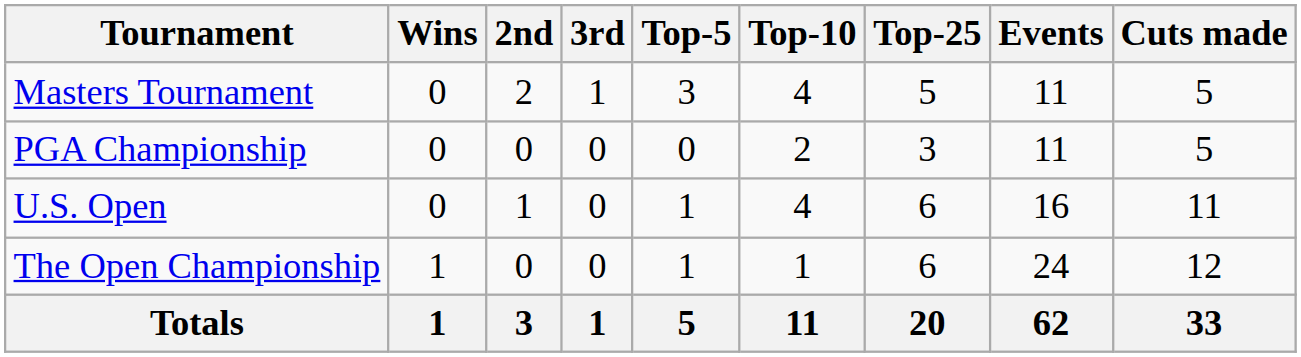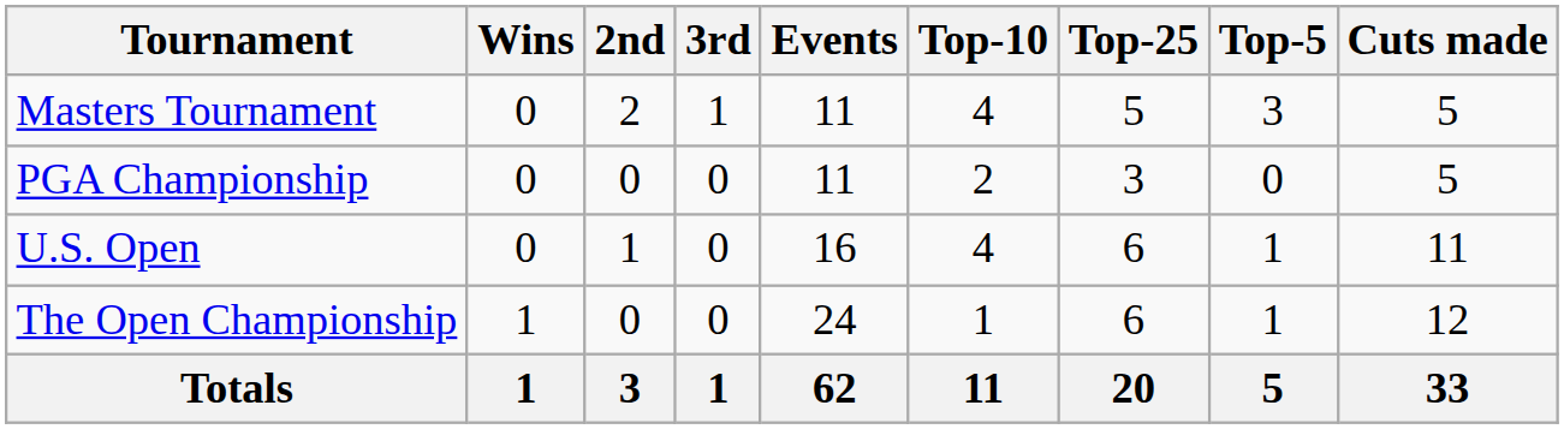 <table class=wikitable style=text-align:center>
 <tr>
 <th>Tournament</th>
 <th>Wins</th>
 <th>2nd</th>
 <th>3rd</th>
-<th>Top-5</th>
+<th>Events</th>
 <th>Top-10</th>
 <th>Top-25</th>
-<th>Events</th>
+<th>Top-5</th>
 <th>Cuts made</th>
 </tr>
 <tr>
 <td align=left><a href='#'>Masters Tournament</a></td>
 <td>0</td>
 <td>2</td>
 <td>1</td>
-<td>3</td>
+<td>11</td>
 <td>4</td>
 <td>5</td>
-<td>11</td>
+<td>3</td>
 <td>5</td>
 </tr>
 <tr>
 <td align=left><a href='#'>PGA Championship</a></td>
 <td>0</td>
 <td>0</td>
 <td>0</td>
-<td>0</td>
+<td>11</td>
 <td>2</td>
 <td>3</td>
-<td>11</td>
+<td>0</td>
 <td>5</td>
 </tr>
 <tr>
 <td align=left><a href='#'>U.S. Open</a></td>
 <td>0</td>
 <td>1</td>
 <td>0</td>
-<td>1</td>
+<td>16</td>
 <td>4</td>
 <td>6</td>
-<td>16</td>
+<td>1</td>
 <td>11</td>
 </tr>
 <tr>
 <td align=left><a href='#'>The Open Championship</a></td>
 <td>1</td>
 <td>0</td>
 <td>0</td>
-<td>1</td>
+<td>24</td>
 <td>1</td>
 <td>6</td>
-<td>24</td>
+<td>1</td>
 <td>12</td>
 </tr>
 <tr>
 <th>Totals</th>
 <th>1</th>
 <th>3</th>
 <th>1</th>
-<th>5</th>
+<th>62</th>
 <th>11</th>
 <th>20</th>
-<th>62</th>
+<th>5</th>
 <th>33</th>
 </tr>
 </table>
